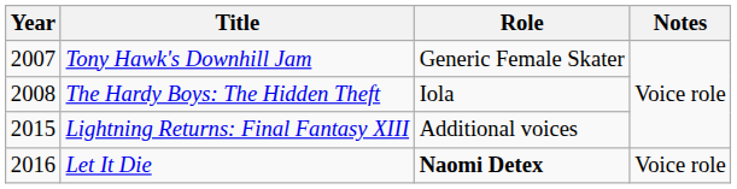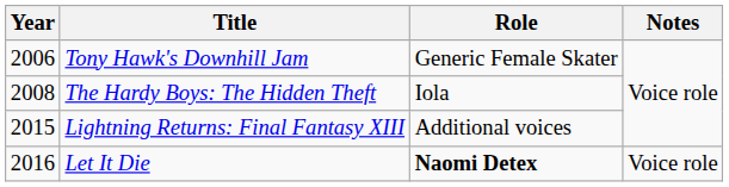 <table class = "wikitable">
 <tr>
 <th>Year</th>
 <th>Title</th>
 <th>Role</th>
 <th>Notes</th>
 </tr>
 <tr>
-<td>2007</td>
+<td>2006</td>
 <td><em><a href='#'>Tony Hawk's Downhill Jam</a></em></td>
 <td>Generic Female Skater</td>
 <td rowspan="3">Voice role</td>
 </tr>
 <tr>
 <td>2008</td>
 <td><em><a href='#'>The Hardy Boys: The Hidden Theft</a></em></td>
 <td>Iola</td>
 </tr>
 <tr>
 <td>2015</td>
 <td><em><a href='#'>Lightning Returns: Final Fantasy XIII</a></em></td>
 <td>Additional voices</td>
 </tr>
 <tr>
 <td>2016</td>
 <td><em><a href='#'>Let It Die</a></em></td>
 <td><strong>Naomi Detex</strong></td>
 <td>Voice role</td>
 </tr>
 </table>
